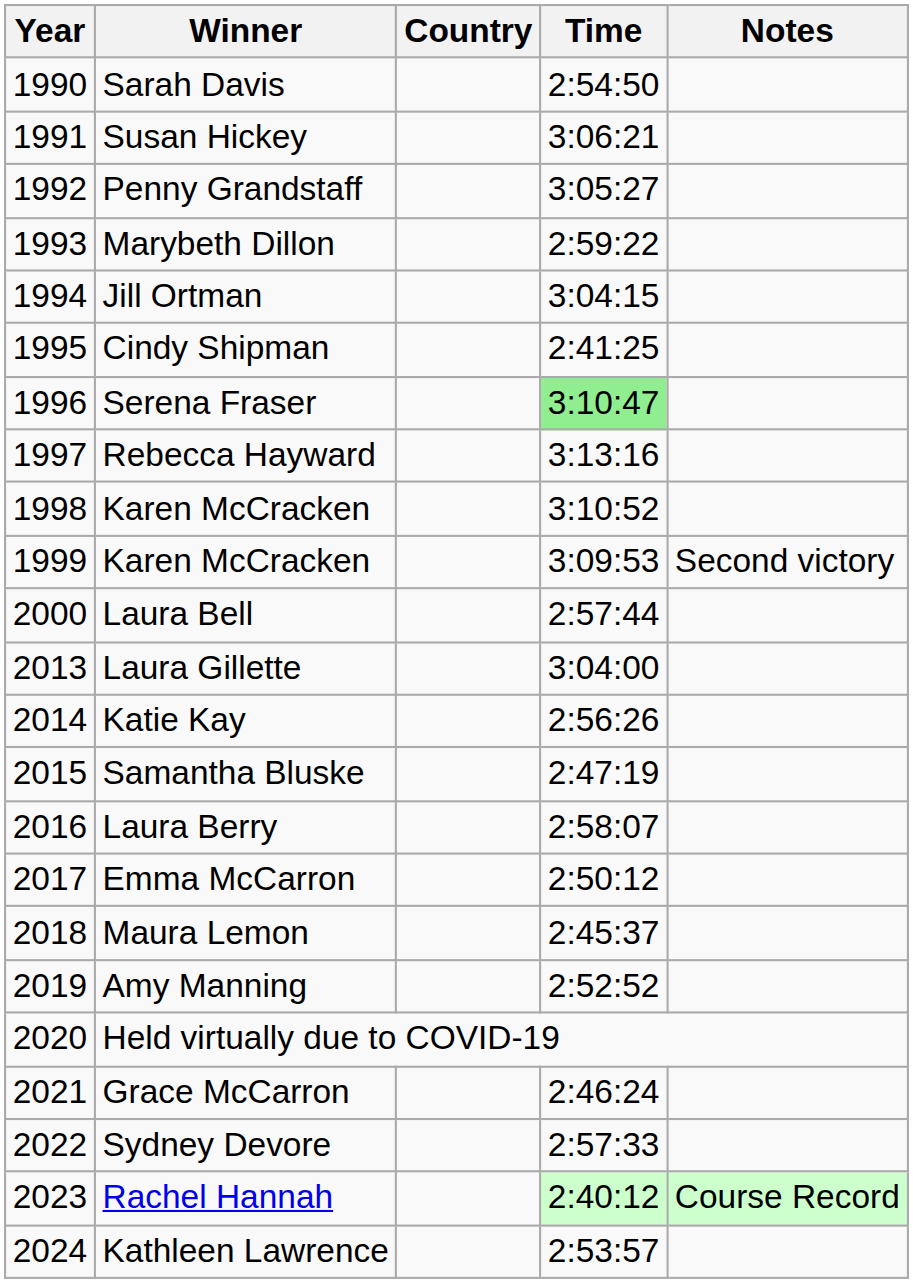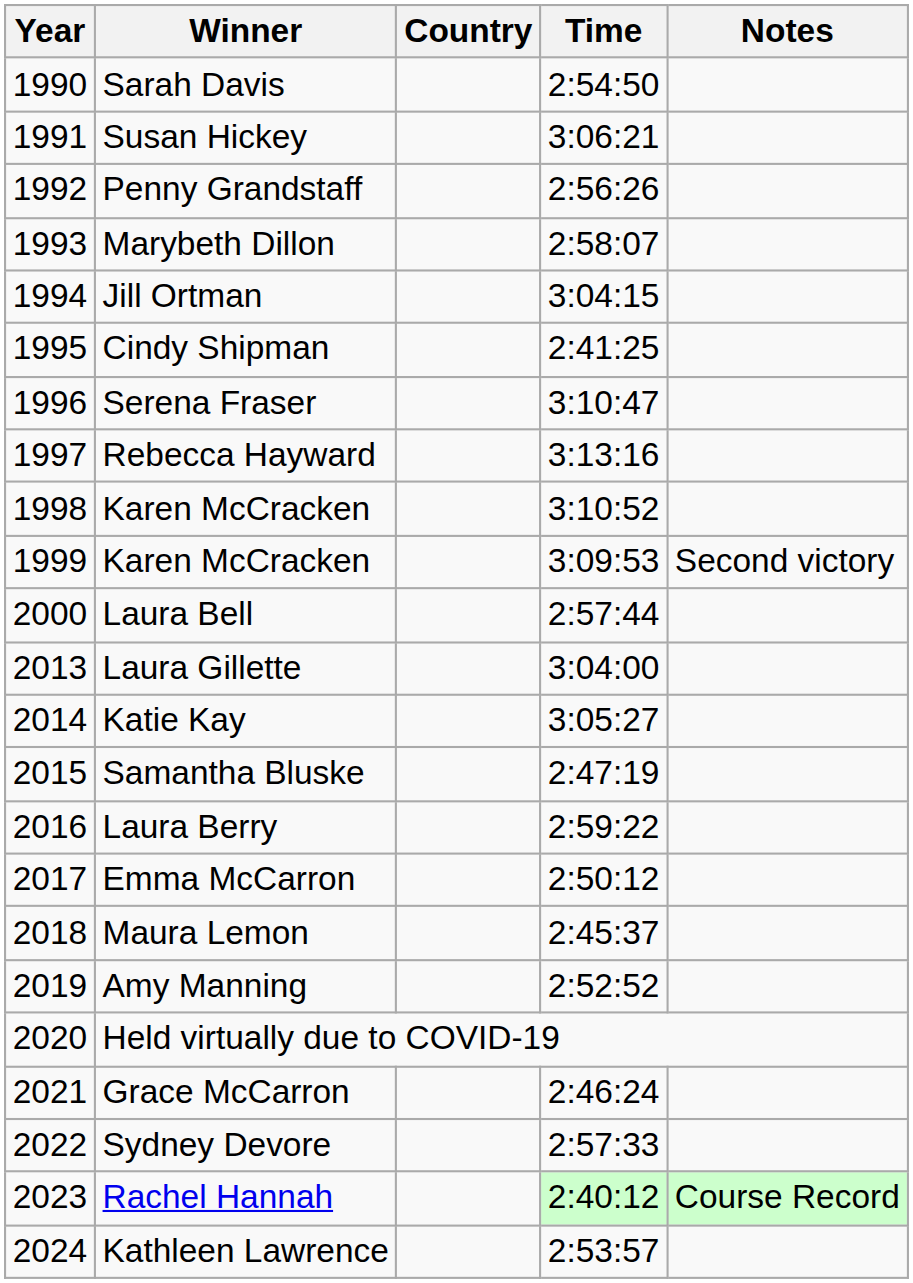 <table class="wikitable sortable">
 <tr>
 <th>Year</th>
 <th>Winner</th>
 <th>Country</th>
 <th>Time</th>
 <th>Notes</th>
 </tr>
 <tr>
 <td>1990</td>
 <td>Sarah Davis</td>
 <td></td>
 <td>2:54:50</td>
 <td></td>
 </tr>
 <tr>
 <td>1991</td>
 <td>Susan Hickey</td>
 <td></td>
 <td>3:06:21</td>
 <td></td>
 </tr>
 <tr>
 <td>1992</td>
 <td>Penny Grandstaff</td>
 <td></td>
-<td>3:05:27</td>
+<td>2:56:26</td>
 <td></td>
 </tr>
 <tr>
 <td>1993</td>
 <td>Marybeth Dillon</td>
 <td></td>
-<td>2:59:22</td>
+<td>2:58:07</td>
 <td></td>
 </tr>
 <tr>
 <td>1994</td>
 <td>Jill Ortman</td>
 <td></td>
 <td>3:04:15</td>
 <td></td>
 </tr>
 <tr>
 <td>1995</td>
 <td>Cindy Shipman</td>
 <td></td>
 <td>2:41:25</td>
 <td></td>
 </tr>
 <tr>
 <td>1996</td>
 <td>Serena Fraser</td>
 <td></td>
-<td style="background: lightgreen;">3:10:47</td>
+<td>3:10:47</td>
 <td></td>
 </tr>
 <tr>
 <td>1997</td>
 <td>Rebecca Hayward</td>
 <td></td>
 <td>3:13:16</td>
 <td></td>
 </tr>
 <tr>
 <td>1998</td>
 <td>Karen McCracken</td>
 <td></td>
 <td>3:10:52</td>
 <td></td>
 </tr>
 <tr>
 <td>1999</td>
 <td>Karen McCracken</td>
 <td></td>
 <td>3:09:53</td>
 <td>Second victory</td>
 </tr>
 <tr>
 <td>2000</td>
 <td>Laura Bell</td>
 <td></td>
 <td>2:57:44</td>
 <td></td>
 </tr>
 <tr>
 <td>2013</td>
 <td>Laura Gillette</td>
 <td></td>
 <td>3:04:00</td>
 <td></td>
 </tr>
 <tr>
 <td>2014</td>
 <td>Katie Kay</td>
 <td></td>
-<td>2:56:26</td>
+<td>3:05:27</td>
 <td></td>
 </tr>
 <tr>
 <td>2015</td>
 <td>Samantha Bluske</td>
 <td></td>
 <td>2:47:19</td>
 <td></td>
 </tr>
 <tr>
 <td>2016</td>
 <td>Laura Berry</td>
 <td></td>
-<td>2:58:07</td>
+<td>2:59:22</td>
 <td></td>
 </tr>
 <tr>
 <td>2017</td>
 <td>Emma McCarron</td>
 <td></td>
 <td>2:50:12</td>
 <td></td>
 </tr>
 <tr>
 <td>2018</td>
 <td>Maura Lemon</td>
 <td></td>
 <td>2:45:37</td>
 <td></td>
 </tr>
 <tr>
 <td>2019</td>
 <td>Amy Manning</td>
 <td></td>
 <td>2:52:52</td>
 <td></td>
 </tr>
 <tr>
 <td>2020</td>
 <td colspan="4">Held virtually due to COVID-19</td>
 </tr>
 <tr>
 <td>2021</td>
 <td>Grace McCarron</td>
 <td></td>
 <td>2:46:24</td>
 <td></td>
 </tr>
 <tr>
 <td>2022</td>
 <td>Sydney Devore</td>
 <td></td>
 <td>2:57:33</td>
 <td></td>
 </tr>
 <tr>
 <td>2023</td>
 <td><a href='#'>Rachel Hannah</a></td>
 <td></td>
 <td bgcolor="#CCFFCC">2:40:12</td>
 <td bgcolor="#CCFFCC">Course Record</td>
 </tr>
 <tr>
 <td>2024</td>
 <td>Kathleen Lawrence</td>
 <td></td>
 <td>2:53:57</td>
 <td></td>
 </tr>
 </table>
